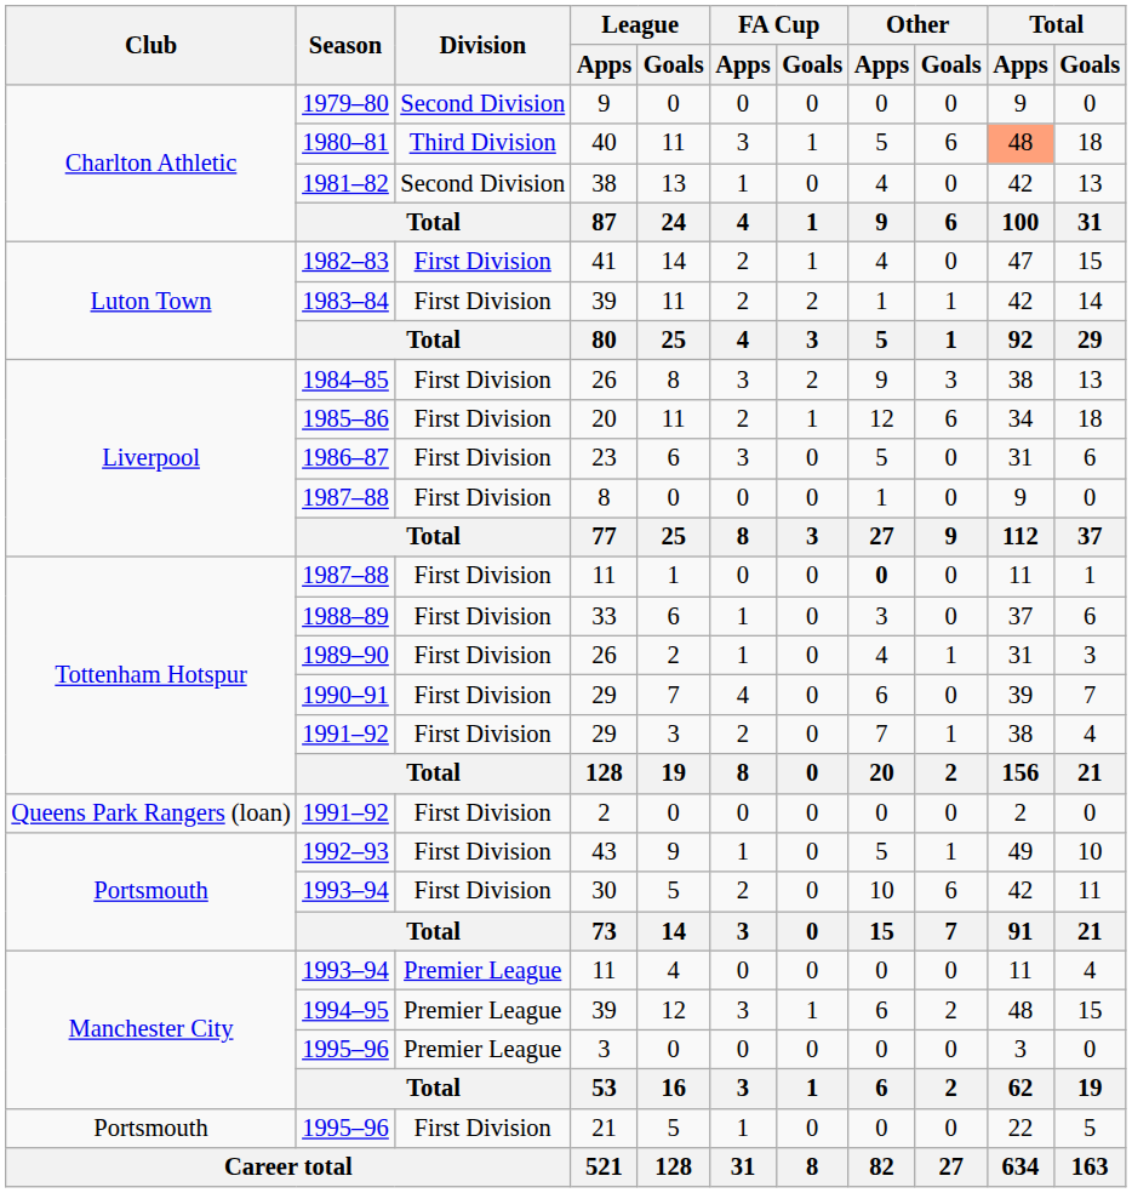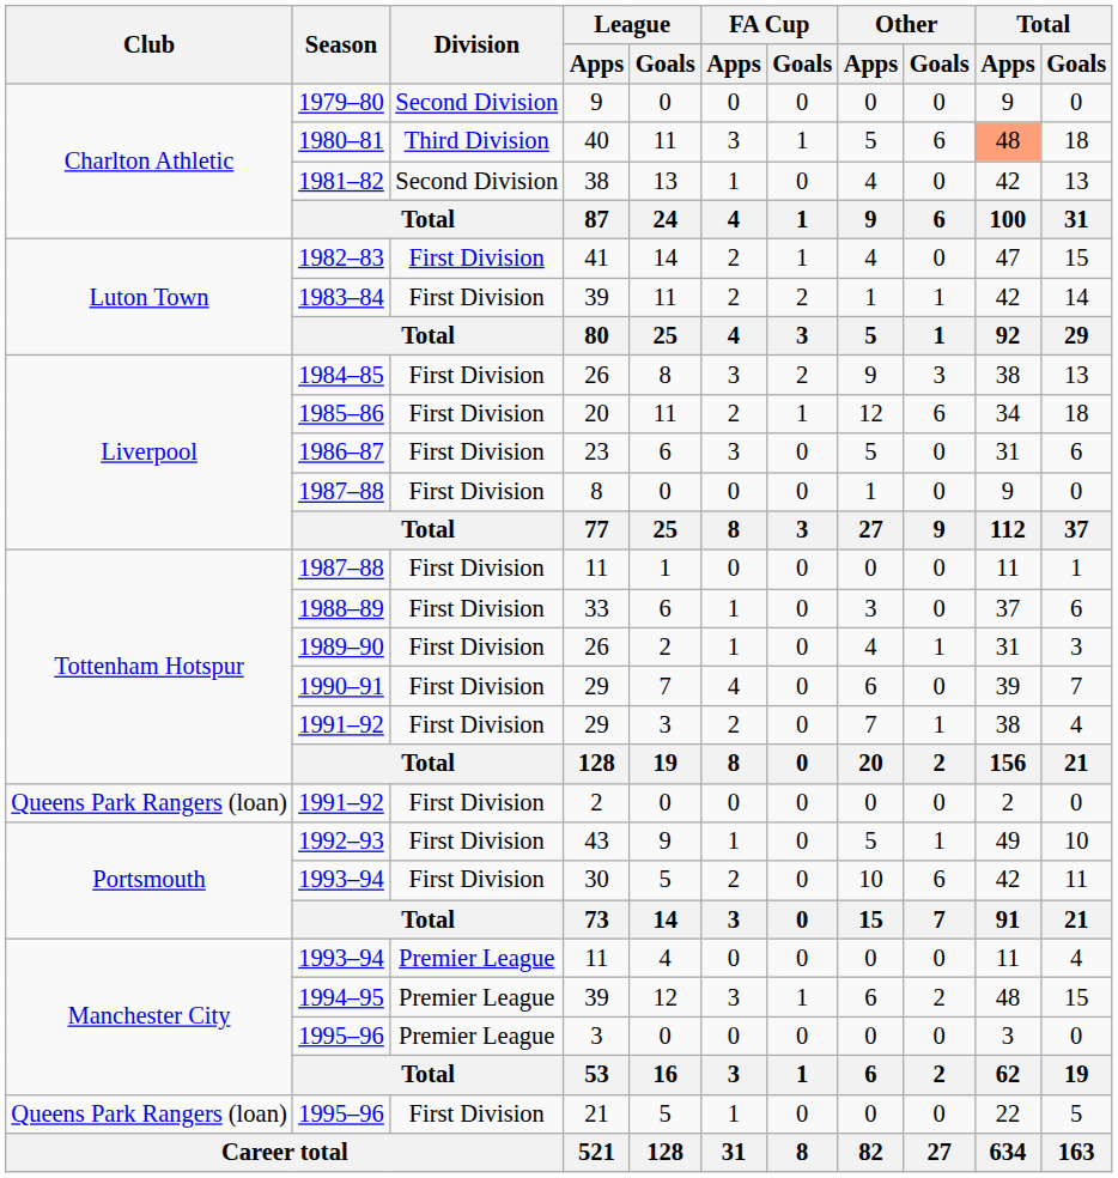 <table class="wikitable" style="text-align:center">
 <tr>
 <th rowspan="2">Club</th>
 <th rowspan="2">Season</th>
 <th rowspan="2">Division</th>
 <th colspan="2">League</th>
 <th colspan="2">FA Cup</th>
 <th colspan="2">Other</th>
 <th colspan="2">Total</th>
 </tr>
 <tr>
 <th>Apps</th>
 <th>Goals</th>
 <th>Apps</th>
 <th>Goals</th>
 <th>Apps</th>
 <th>Goals</th>
 <th>Apps</th>
 <th>Goals</th>
 </tr>
 <tr>
 <td rowspan="4"><a href='#'>Charlton Athletic</a></td>
 <td><a href='#'>1979–80</a></td>
 <td><a href='#'>Second Division</a></td>
 <td>9</td>
 <td>0</td>
 <td>0</td>
 <td>0</td>
 <td>0</td>
 <td>0</td>
 <td>9</td>
 <td>0</td>
 </tr>
 <tr>
 <td><a href='#'>1980–81</a></td>
 <td><a href='#'>Third Division</a></td>
 <td>40</td>
 <td>11</td>
 <td>3</td>
 <td>1</td>
 <td>5</td>
 <td>6</td>
 <td style="background: lightsalmon;">48</td>
 <td>18</td>
 </tr>
 <tr>
 <td><a href='#'>1981–82</a></td>
 <td>Second Division</td>
 <td>38</td>
 <td>13</td>
 <td>1</td>
 <td>0</td>
 <td>4</td>
 <td>0</td>
 <td>42</td>
 <td>13</td>
 </tr>
 <tr>
 <th colspan="2">Total</th>
 <th>87</th>
 <th>24</th>
 <th>4</th>
 <th>1</th>
 <th>9</th>
 <th>6</th>
 <th>100</th>
 <th>31</th>
 </tr>
 <tr>
 <td rowspan="3"><a href='#'>Luton Town</a></td>
 <td><a href='#'>1982–83</a></td>
 <td><a href='#'>First Division</a></td>
 <td>41</td>
 <td>14</td>
 <td>2</td>
 <td>1</td>
 <td>4</td>
 <td>0</td>
 <td>47</td>
 <td>15</td>
 </tr>
 <tr>
 <td><a href='#'>1983–84</a></td>
 <td>First Division</td>
 <td>39</td>
 <td>11</td>
 <td>2</td>
 <td>2</td>
 <td>1</td>
 <td>1</td>
 <td>42</td>
 <td>14</td>
 </tr>
 <tr>
 <th colspan="2">Total</th>
 <th>80</th>
 <th>25</th>
 <th>4</th>
 <th>3</th>
 <th>5</th>
 <th>1</th>
 <th>92</th>
 <th>29</th>
 </tr>
 <tr>
 <td rowspan="5"><a href='#'>Liverpool</a></td>
 <td><a href='#'>1984–85</a></td>
 <td>First Division</td>
 <td>26</td>
 <td>8</td>
 <td>3</td>
 <td>2</td>
 <td>9</td>
 <td>3</td>
 <td>38</td>
 <td>13</td>
 </tr>
 <tr>
 <td><a href='#'>1985–86</a></td>
 <td>First Division</td>
 <td>20</td>
 <td>11</td>
 <td>2</td>
 <td>1</td>
 <td>12</td>
 <td>6</td>
 <td>34</td>
 <td>18</td>
 </tr>
 <tr>
 <td><a href='#'>1986–87</a></td>
 <td>First Division</td>
 <td>23</td>
 <td>6</td>
 <td>3</td>
 <td>0</td>
 <td>5</td>
 <td>0</td>
 <td>31</td>
 <td>6</td>
 </tr>
 <tr>
 <td><a href='#'>1987–88</a></td>
 <td>First Division</td>
 <td>8</td>
 <td>0</td>
 <td>0</td>
 <td>0</td>
 <td>1</td>
 <td>0</td>
 <td>9</td>
 <td>0</td>
 </tr>
 <tr>
 <th colspan="2">Total</th>
 <th>77</th>
 <th>25</th>
 <th>8</th>
 <th>3</th>
 <th>27</th>
 <th>9</th>
 <th>112</th>
 <th>37</th>
 </tr>
 <tr>
 <td rowspan="6"><a href='#'>Tottenham Hotspur</a></td>
 <td><a href='#'>1987–88</a></td>
 <td>First Division</td>
 <td>11</td>
 <td>1</td>
 <td>0</td>
 <td>0</td>
-<td><strong>0</strong></td>
+<td>0</td>
 <td>0</td>
 <td>11</td>
 <td>1</td>
 </tr>
 <tr>
 <td><a href='#'>1988–89</a></td>
 <td>First Division</td>
 <td>33</td>
 <td>6</td>
 <td>1</td>
 <td>0</td>
 <td>3</td>
 <td>0</td>
 <td>37</td>
 <td>6</td>
 </tr>
 <tr>
 <td><a href='#'>1989–90</a></td>
 <td>First Division</td>
 <td>26</td>
 <td>2</td>
 <td>1</td>
 <td>0</td>
 <td>4</td>
 <td>1</td>
 <td>31</td>
 <td>3</td>
 </tr>
 <tr>
 <td><a href='#'>1990–91</a></td>
 <td>First Division</td>
 <td>29</td>
 <td>7</td>
 <td>4</td>
 <td>0</td>
 <td>6</td>
 <td>0</td>
 <td>39</td>
 <td>7</td>
 </tr>
 <tr>
 <td><a href='#'>1991–92</a></td>
 <td>First Division</td>
 <td>29</td>
 <td>3</td>
 <td>2</td>
 <td>0</td>
 <td>7</td>
 <td>1</td>
 <td>38</td>
 <td>4</td>
 </tr>
 <tr>
 <th colspan="2">Total</th>
 <th>128</th>
 <th>19</th>
 <th>8</th>
 <th>0</th>
 <th>20</th>
 <th>2</th>
 <th>156</th>
 <th>21</th>
 </tr>
 <tr>
 <td><a href='#'>Queens Park Rangers</a> (loan)</td>
 <td><a href='#'>1991–92</a></td>
 <td>First Division</td>
 <td>2</td>
 <td>0</td>
 <td>0</td>
 <td>0</td>
 <td>0</td>
 <td>0</td>
 <td>2</td>
 <td>0</td>
 </tr>
 <tr>
 <td rowspan="3"><a href='#'>Portsmouth</a></td>
 <td><a href='#'>1992–93</a></td>
 <td>First Division</td>
 <td>43</td>
 <td>9</td>
 <td>1</td>
 <td>0</td>
 <td>5</td>
 <td>1</td>
 <td>49</td>
 <td>10</td>
 </tr>
 <tr>
 <td><a href='#'>1993–94</a></td>
 <td>First Division</td>
 <td>30</td>
 <td>5</td>
 <td>2</td>
 <td>0</td>
 <td>10</td>
 <td>6</td>
 <td>42</td>
 <td>11</td>
 </tr>
 <tr>
 <th colspan="2">Total</th>
 <th>73</th>
 <th>14</th>
 <th>3</th>
 <th>0</th>
 <th>15</th>
 <th>7</th>
 <th>91</th>
 <th>21</th>
 </tr>
 <tr>
 <td rowspan="4"><a href='#'>Manchester City</a></td>
 <td><a href='#'>1993–94</a></td>
 <td><a href='#'>Premier League</a></td>
 <td>11</td>
 <td>4</td>
 <td>0</td>
 <td>0</td>
 <td>0</td>
 <td>0</td>
 <td>11</td>
 <td>4</td>
 </tr>
 <tr>
 <td><a href='#'>1994–95</a></td>
 <td>Premier League</td>
 <td>39</td>
 <td>12</td>
 <td>3</td>
 <td>1</td>
 <td>6</td>
 <td>2</td>
 <td>48</td>
 <td>15</td>
 </tr>
 <tr>
 <td><a href='#'>1995–96</a></td>
 <td>Premier League</td>
 <td>3</td>
 <td>0</td>
 <td>0</td>
 <td>0</td>
 <td>0</td>
 <td>0</td>
 <td>3</td>
 <td>0</td>
 </tr>
 <tr>
 <th colspan="2">Total</th>
 <th>53</th>
 <th>16</th>
 <th>3</th>
 <th>1</th>
 <th>6</th>
 <th>2</th>
 <th>62</th>
 <th>19</th>
 </tr>
 <tr>
-<td>Portsmouth</td>
+<td><a href='#'>Queens Park Rangers</a> (loan)</td>
 <td><a href='#'>1995–96</a></td>
 <td>First Division</td>
 <td>21</td>
 <td>5</td>
 <td>1</td>
 <td>0</td>
 <td>0</td>
 <td>0</td>
 <td>22</td>
 <td>5</td>
 </tr>
 <tr>
 <th colspan="3">Career total</th>
 <th>521</th>
 <th>128</th>
 <th>31</th>
 <th>8</th>
 <th>82</th>
 <th>27</th>
 <th>634</th>
 <th>163</th>
 </tr>
 </table>
